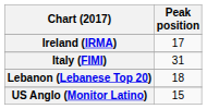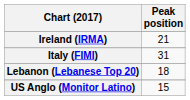 <table class="wikitable sortable plainrowheaders" style="text-align:center">
 <tr>
 <th scope="col">Chart (2017)</th>
 <th scope="col">Peak<br>position</th>
 </tr>
 <tr>
 </tr>
 <tr>
 </tr>
 <tr>
 </tr>
 <tr>
 </tr>
 <tr>
 </tr>
 <tr>
 </tr>
 <tr>
 </tr>
 <tr>
 </tr>
 <tr>
 </tr>
 <tr>
 </tr>
 <tr>
 </tr>
 <tr>
 </tr>
 <tr>
 </tr>
 <tr>
 </tr>
 <tr>
 <th scope="row">Ireland (<a href='#'>IRMA</a>)</th>
-<td>17</td>
+<td>21</td>
 </tr>
 <tr>
 </tr>
 <tr>
 <th scope="row">Italy (<a href='#'>FIMI</a>)</th>
 <td>31</td>
 </tr>
 <tr>
 </tr>
 <tr>
 <th scope="row">Lebanon (<a href='#'>Lebanese Top 20</a>)</th>
 <td>18</td>
 </tr>
 <tr>
 </tr>
 <tr>
 </tr>
 <tr>
 </tr>
 <tr>
 </tr>
 <tr>
 </tr>
 <tr>
 </tr>
 <tr>
 </tr>
 <tr>
 </tr>
 <tr>
 </tr>
 <tr>
 </tr>
 <tr>
 </tr>
 <tr>
 </tr>
 <tr>
 </tr>
 <tr>
 </tr>
 <tr>
 </tr>
 <tr>
 </tr>
 <tr>
 </tr>
 <tr>
 </tr>
 <tr>
 <th scope="row">US Anglo (<a href='#'>Monitor Latino</a>)</th>
 <td>15</td>
 </tr>
 </table>
